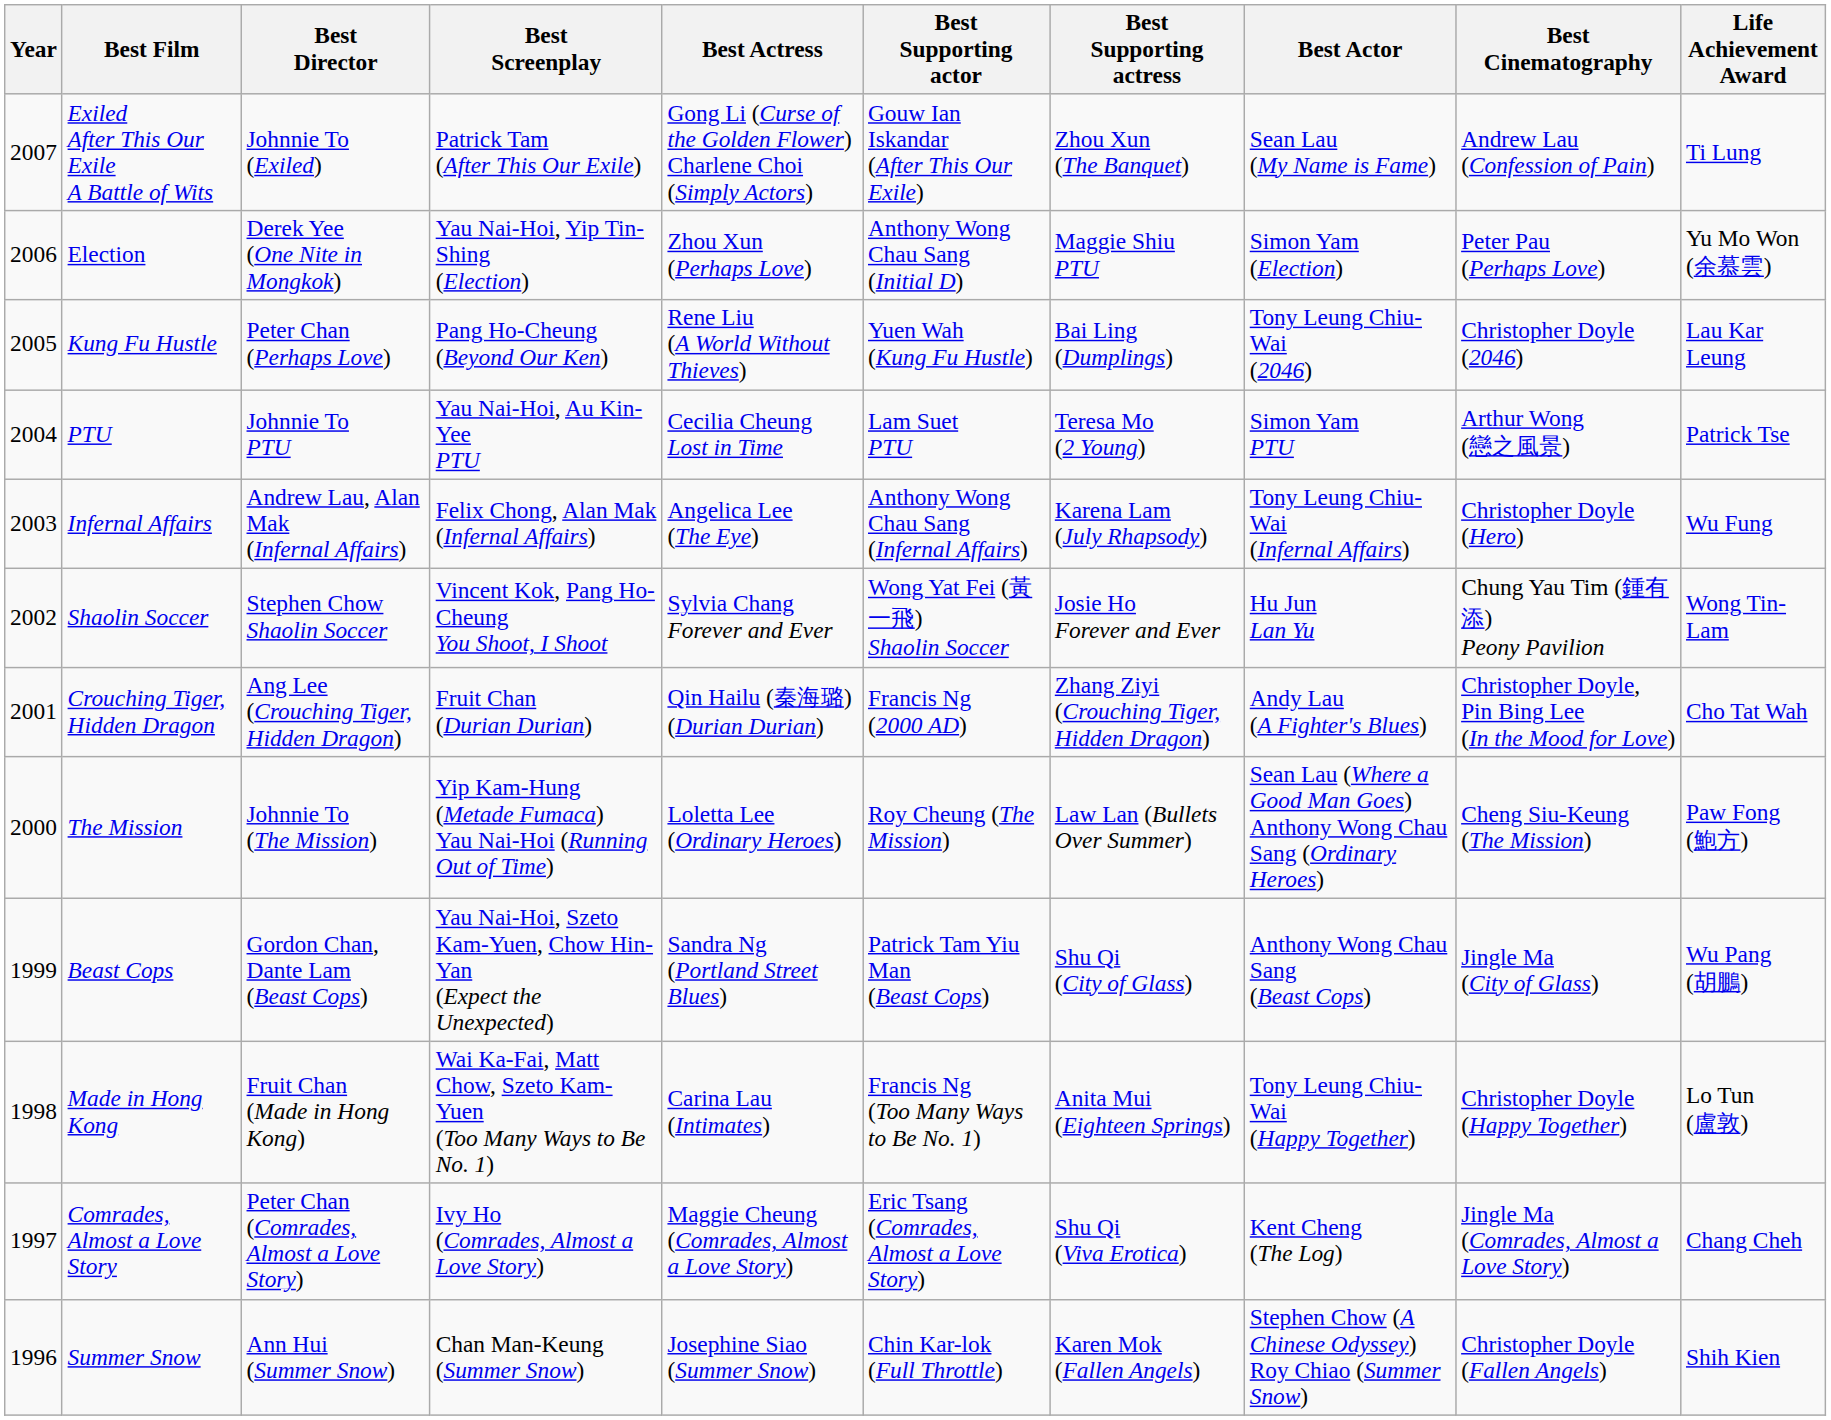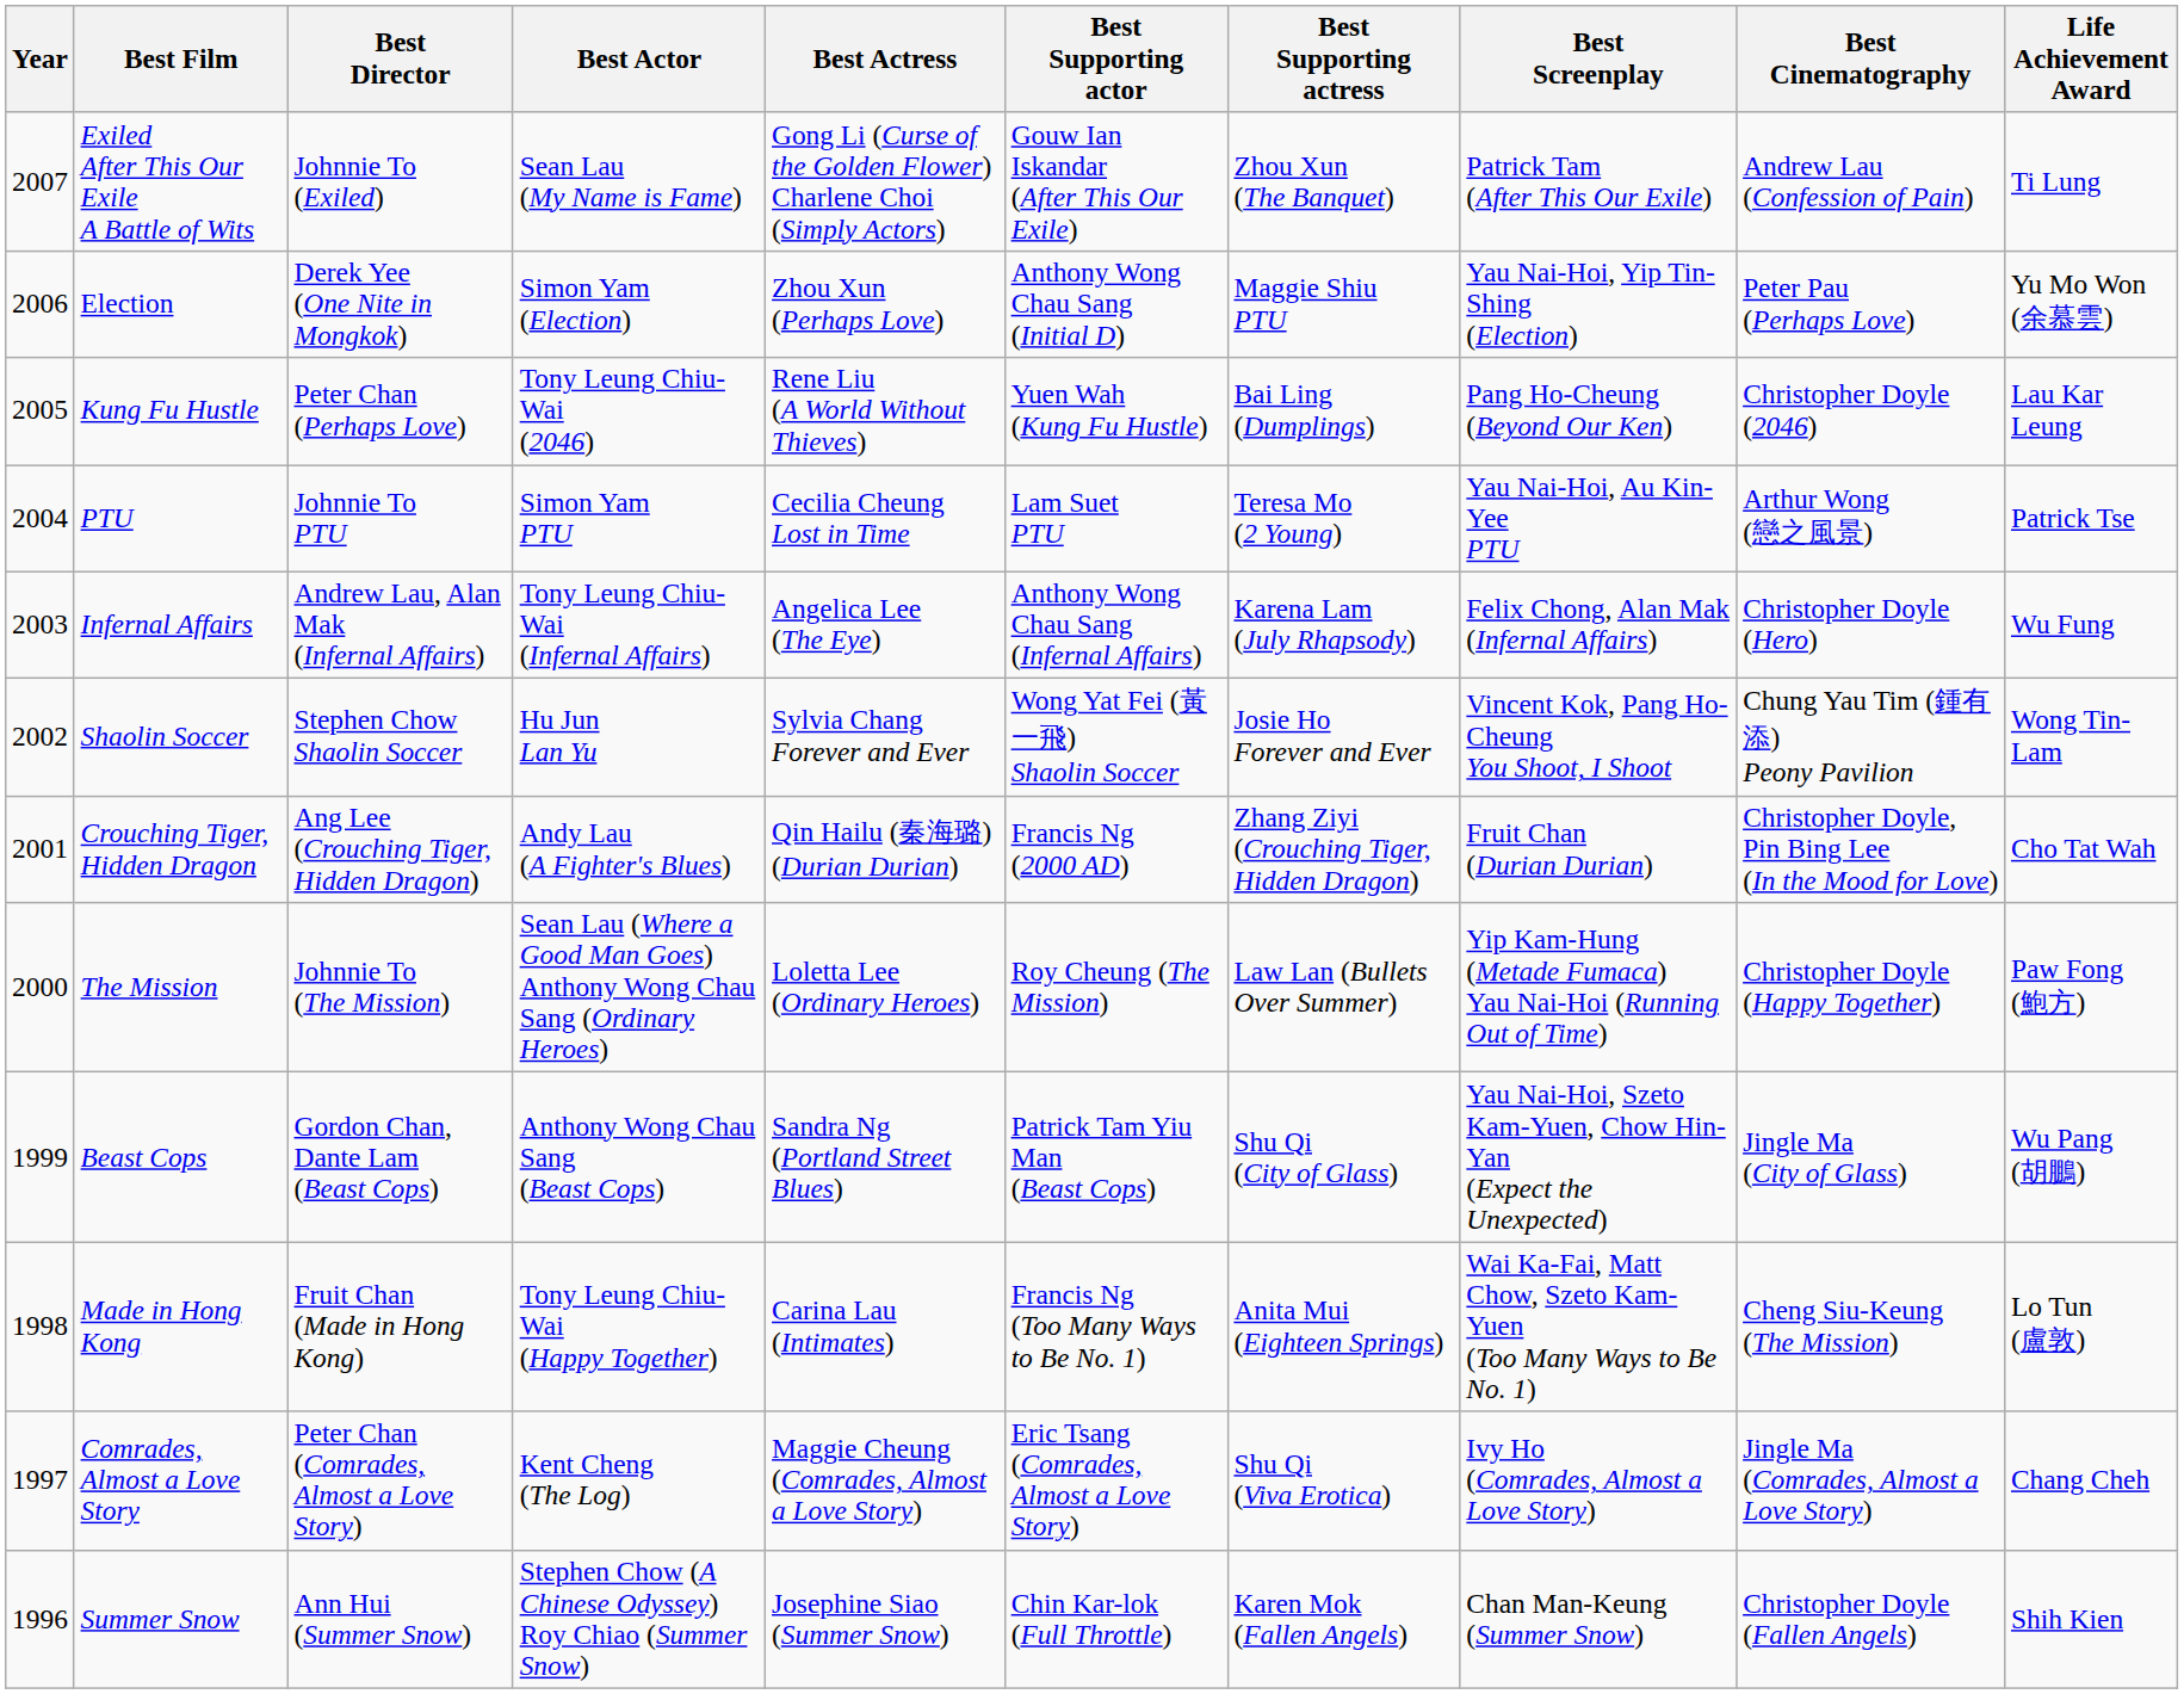 <table class="wikitable">
 <tr>
 <th>Year</th>
 <th>Best Film</th>
 <th>Best<br>Director</th>
-<th>Best<br>Screenplay</th>
+<th>Best Actor</th>
 <th>Best Actress</th>
 <th>Best<br>Supporting<br>actor</th>
 <th>Best<br>Supporting<br>actress</th>
-<th>Best Actor</th>
+<th>Best<br>Screenplay</th>
 <th>Best<br>Cinematography</th>
 <th>Life<br>Achievement<br>Award</th>
 </tr>
 <tr>
 <td>2007</td>
 <td><em><a href='#'>Exiled</a></em><br><em><a href='#'>After This Our Exile</a></em><br><em><a href='#'>A Battle of Wits</a></em></td>
 <td><a href='#'>Johnnie To</a><br>(<em><a href='#'>Exiled</a></em>)</td>
-<td><a href='#'>Patrick Tam</a><br>(<em><a href='#'>After This Our Exile</a></em>)</td>
+<td><a href='#'>Sean Lau</a><br>(<em><a href='#'>My Name is Fame</a></em>)</td>
 <td><a href='#'>Gong Li</a> (<em><a href='#'>Curse of the Golden Flower</a></em>)<br><a href='#'>Charlene Choi</a> (<em><a href='#'>Simply Actors</a></em>)</td>
 <td><a href='#'>Gouw Ian Iskandar</a><br>(<em><a href='#'>After This Our Exile</a></em>)</td>
 <td><a href='#'>Zhou Xun</a><br>(<em><a href='#'>The Banquet</a></em>)</td>
-<td><a href='#'>Sean Lau</a><br>(<em><a href='#'>My Name is Fame</a></em>)</td>
+<td><a href='#'>Patrick Tam</a><br>(<em><a href='#'>After This Our Exile</a></em>)</td>
 <td><a href='#'>Andrew Lau</a><br>(<em><a href='#'>Confession of Pain</a></em>)</td>
 <td><a href='#'>Ti Lung</a></td>
 </tr>
 <tr>
 <td>2006</td>
 <td><a href='#'>Election</a></td>
 <td><a href='#'>Derek Yee</a><br>(<em><a href='#'>One Nite in Mongkok</a></em>)</td>
-<td><a href='#'>Yau Nai-Hoi</a>, <a href='#'>Yip Tin-Shing</a><br>(<em><a href='#'>Election</a></em>)</td>
+<td><a href='#'>Simon Yam</a><br>(<em><a href='#'>Election</a></em>)</td>
 <td><a href='#'>Zhou Xun</a><br>(<em><a href='#'>Perhaps Love</a></em>)</td>
 <td><a href='#'>Anthony Wong Chau Sang</a><br>(<em><a href='#'>Initial D</a></em>)</td>
 <td><a href='#'>Maggie Shiu</a><br><em><a href='#'>PTU</a></em></td>
-<td><a href='#'>Simon Yam</a><br>(<em><a href='#'>Election</a></em>)</td>
+<td><a href='#'>Yau Nai-Hoi</a>, <a href='#'>Yip Tin-Shing</a><br>(<em><a href='#'>Election</a></em>)</td>
 <td><a href='#'>Peter Pau</a><br>(<em><a href='#'>Perhaps Love</a></em>)</td>
 <td>Yu Mo Won<br>(<a href='#'>余慕雲</a>)</td>
 </tr>
 <tr>
 <td>2005</td>
 <td><em><a href='#'>Kung Fu Hustle</a></em></td>
 <td><a href='#'>Peter Chan</a><br>(<em><a href='#'>Perhaps Love</a></em>)</td>
-<td><a href='#'>Pang Ho-Cheung</a><br>(<em><a href='#'>Beyond Our Ken</a></em>)</td>
+<td><a href='#'>Tony Leung Chiu-Wai</a><br>(<em><a href='#'>2046</a></em>)</td>
 <td><a href='#'>Rene Liu</a><br>(<em><a href='#'>A World Without Thieves</a></em>)</td>
 <td><a href='#'>Yuen Wah</a><br>(<em><a href='#'>Kung Fu Hustle</a></em>)</td>
 <td><a href='#'>Bai Ling</a><br>(<em><a href='#'>Dumplings</a></em>)</td>
-<td><a href='#'>Tony Leung Chiu-Wai</a><br>(<em><a href='#'>2046</a></em>)</td>
+<td><a href='#'>Pang Ho-Cheung</a><br>(<em><a href='#'>Beyond Our Ken</a></em>)</td>
 <td><a href='#'>Christopher Doyle</a><br>(<em><a href='#'>2046</a></em>)</td>
 <td><a href='#'>Lau Kar Leung</a></td>
 </tr>
 <tr>
 <td>2004</td>
 <td><em><a href='#'>PTU</a></em></td>
 <td><a href='#'>Johnnie To</a><br><em><a href='#'>PTU</a></em></td>
-<td><a href='#'>Yau Nai-Hoi</a>, <a href='#'>Au Kin-Yee</a><br><em><a href='#'>PTU</a></em></td>
+<td><a href='#'>Simon Yam</a><br><em><a href='#'>PTU</a></em></td>
 <td><a href='#'>Cecilia Cheung</a><br><em><a href='#'>Lost in Time</a></em></td>
 <td><a href='#'>Lam Suet</a><br><em><a href='#'>PTU</a></em></td>
 <td><a href='#'>Teresa Mo</a><br>(<em><a href='#'>2 Young</a></em>)</td>
-<td><a href='#'>Simon Yam</a><br><em><a href='#'>PTU</a></em></td>
+<td><a href='#'>Yau Nai-Hoi</a>, <a href='#'>Au Kin-Yee</a><br><em><a href='#'>PTU</a></em></td>
 <td><a href='#'>Arthur Wong</a><br>(<a href='#'>戀之風景</a>)</td>
 <td><a href='#'>Patrick Tse</a></td>
 </tr>
 <tr>
 <td>2003</td>
 <td><em><a href='#'>Infernal Affairs</a></em></td>
 <td><a href='#'>Andrew Lau</a>, <a href='#'>Alan Mak</a><br>(<em><a href='#'>Infernal Affairs</a></em>)</td>
-<td><a href='#'>Felix Chong</a>, <a href='#'>Alan Mak</a><br>(<em><a href='#'>Infernal Affairs</a></em>)</td>
+<td><a href='#'>Tony Leung Chiu-Wai</a><br>(<em><a href='#'>Infernal Affairs</a></em>)</td>
 <td><a href='#'>Angelica Lee</a><br>(<em><a href='#'>The Eye</a></em>)</td>
 <td><a href='#'>Anthony Wong Chau Sang</a><br>(<em><a href='#'>Infernal Affairs</a></em>)</td>
 <td><a href='#'>Karena Lam</a><br>(<em><a href='#'>July Rhapsody</a></em>)</td>
-<td><a href='#'>Tony Leung Chiu-Wai</a><br>(<em><a href='#'>Infernal Affairs</a></em>)</td>
+<td><a href='#'>Felix Chong</a>, <a href='#'>Alan Mak</a><br>(<em><a href='#'>Infernal Affairs</a></em>)</td>
 <td><a href='#'>Christopher Doyle</a><br>(<em><a href='#'>Hero</a></em>)</td>
 <td><a href='#'>Wu Fung</a></td>
 </tr>
 <tr>
 <td>2002</td>
 <td><em><a href='#'>Shaolin Soccer</a></em></td>
 <td><a href='#'>Stephen Chow</a><br><em><a href='#'>Shaolin Soccer</a></em></td>
-<td><a href='#'>Vincent Kok</a>, <a href='#'>Pang Ho-Cheung</a><br><em><a href='#'>You Shoot, I Shoot</a></em></td>
+<td><a href='#'>Hu Jun</a><br><em><a href='#'>Lan Yu</a></em></td>
 <td><a href='#'>Sylvia Chang</a><br><em>Forever and Ever</em></td>
 <td><a href='#'>Wong Yat Fei</a> (<a href='#'>黃一飛</a>)<br><em><a href='#'>Shaolin Soccer</a></em></td>
 <td><a href='#'>Josie Ho</a><br><em>Forever and Ever</em></td>
-<td><a href='#'>Hu Jun</a><br><em><a href='#'>Lan Yu</a></em></td>
+<td><a href='#'>Vincent Kok</a>, <a href='#'>Pang Ho-Cheung</a><br><em><a href='#'>You Shoot, I Shoot</a></em></td>
 <td>Chung Yau Tim (<a href='#'>鍾有添</a>)<br><em>Peony Pavilion</em></td>
 <td><a href='#'>Wong Tin-Lam</a></td>
 </tr>
 <tr>
 <td>2001</td>
 <td><em><a href='#'>Crouching Tiger, Hidden Dragon</a></em></td>
 <td><a href='#'>Ang Lee</a><br>(<em><a href='#'>Crouching Tiger, Hidden Dragon</a></em>)</td>
-<td><a href='#'>Fruit Chan</a><br>(<em><a href='#'>Durian Durian</a></em>)</td>
+<td><a href='#'>Andy Lau</a><br>(<em><a href='#'>A Fighter's Blues</a></em>)</td>
 <td><a href='#'>Qin Hailu</a> (<a href='#'>秦海璐</a>)<br>(<em><a href='#'>Durian Durian</a></em>)</td>
 <td><a href='#'>Francis Ng</a><br>(<em><a href='#'>2000 AD</a></em>)</td>
 <td><a href='#'>Zhang Ziyi</a><br>(<em><a href='#'>Crouching Tiger, Hidden Dragon</a></em>)</td>
-<td><a href='#'>Andy Lau</a><br>(<em><a href='#'>A Fighter's Blues</a></em>)</td>
+<td><a href='#'>Fruit Chan</a><br>(<em><a href='#'>Durian Durian</a></em>)</td>
 <td><a href='#'>Christopher Doyle</a>, <a href='#'>Pin Bing Lee</a><br>(<em><a href='#'>In the Mood for Love</a></em>)</td>
 <td><a href='#'>Cho Tat Wah</a></td>
 </tr>
 <tr>
 <td>2000</td>
 <td><em><a href='#'>The Mission</a></em></td>
 <td><a href='#'>Johnnie To</a><br>(<em><a href='#'>The Mission</a></em>)</td>
-<td><a href='#'>Yip Kam-Hung</a> (<em><a href='#'>Metade Fumaca</a></em>)<br><a href='#'>Yau Nai-Hoi</a> (<em><a href='#'>Running Out of Time</a></em>)</td>
+<td><a href='#'>Sean Lau</a> (<em><a href='#'>Where a Good Man Goes</a></em>)<br><a href='#'>Anthony Wong Chau Sang</a> (<em><a href='#'>Ordinary Heroes</a></em>)</td>
 <td><a href='#'>Loletta Lee</a> (<em><a href='#'>Ordinary Heroes</a></em>)</td>
 <td><a href='#'>Roy Cheung</a> (<em><a href='#'>The Mission</a></em>)</td>
 <td><a href='#'>Law Lan</a> (<em>Bullets Over Summer</em>)</td>
-<td><a href='#'>Sean Lau</a> (<em><a href='#'>Where a Good Man Goes</a></em>)<br><a href='#'>Anthony Wong Chau Sang</a> (<em><a href='#'>Ordinary Heroes</a></em>)</td>
-<td><a href='#'>Cheng Siu-Keung</a><br>(<em><a href='#'>The Mission</a></em>)</td>
+<td><a href='#'>Yip Kam-Hung</a> (<em><a href='#'>Metade Fumaca</a></em>)<br><a href='#'>Yau Nai-Hoi</a> (<em><a href='#'>Running Out of Time</a></em>)</td>
+<td><a href='#'>Christopher Doyle</a><br>(<em><a href='#'>Happy Together</a></em>)</td>
 <td><a href='#'>Paw Fong</a><br>(<a href='#'>鮑方</a>)</td>
 </tr>
 <tr>
 <td>1999</td>
 <td><em><a href='#'>Beast Cops</a></em></td>
 <td><a href='#'>Gordon Chan</a>, <a href='#'>Dante Lam</a><br>(<em><a href='#'>Beast Cops</a></em>)</td>
-<td><a href='#'>Yau Nai-Hoi</a>, <a href='#'>Szeto Kam-Yuen</a>, <a href='#'>Chow Hin-Yan</a><br>(<em>Expect the Unexpected</em>)</td>
+<td><a href='#'>Anthony Wong Chau Sang</a><br>(<em><a href='#'>Beast Cops</a></em>)</td>
 <td><a href='#'>Sandra Ng</a><br>(<em><a href='#'>Portland Street Blues</a></em>)</td>
 <td><a href='#'>Patrick Tam Yiu Man</a><br>(<em><a href='#'>Beast Cops</a></em>)</td>
 <td><a href='#'>Shu Qi</a><br>(<em><a href='#'>City of Glass</a></em>)</td>
-<td><a href='#'>Anthony Wong Chau Sang</a><br>(<em><a href='#'>Beast Cops</a></em>)</td>
+<td><a href='#'>Yau Nai-Hoi</a>, <a href='#'>Szeto Kam-Yuen</a>, <a href='#'>Chow Hin-Yan</a><br>(<em>Expect the Unexpected</em>)</td>
 <td><a href='#'>Jingle Ma</a><br>(<em><a href='#'>City of Glass</a></em>)</td>
 <td><a href='#'>Wu Pang</a><br>(<a href='#'>胡鵬</a>)</td>
 </tr>
 <tr>
 <td>1998</td>
 <td><em><a href='#'>Made in Hong Kong</a></em></td>
 <td><a href='#'>Fruit Chan</a><br>(<em>Made in Hong Kong</em>)</td>
-<td><a href='#'>Wai Ka-Fai</a>, <a href='#'>Matt Chow</a>, <a href='#'>Szeto Kam-Yuen</a><br>(<em>Too Many Ways to Be No. 1</em>)</td>
+<td><a href='#'>Tony Leung Chiu-Wai</a><br>(<em><a href='#'>Happy Together</a></em>)</td>
 <td><a href='#'>Carina Lau</a><br>(<em><a href='#'>Intimates</a></em>)</td>
 <td><a href='#'>Francis Ng</a><br>(<em>Too Many Ways to Be No. 1</em>)</td>
 <td><a href='#'>Anita Mui</a><br>(<em><a href='#'>Eighteen Springs</a></em>)</td>
-<td><a href='#'>Tony Leung Chiu-Wai</a><br>(<em><a href='#'>Happy Together</a></em>)</td>
-<td><a href='#'>Christopher Doyle</a><br>(<em><a href='#'>Happy Together</a></em>)</td>
+<td><a href='#'>Wai Ka-Fai</a>, <a href='#'>Matt Chow</a>, <a href='#'>Szeto Kam-Yuen</a><br>(<em>Too Many Ways to Be No. 1</em>)</td>
+<td><a href='#'>Cheng Siu-Keung</a><br>(<em><a href='#'>The Mission</a></em>)</td>
 <td>Lo Tun<br>(<a href='#'>盧敦</a>)</td>
 </tr>
 <tr>
 <td>1997</td>
 <td><em><a href='#'>Comrades, Almost a Love Story</a></em></td>
 <td><a href='#'>Peter Chan</a><br>(<em><a href='#'>Comrades, Almost a Love Story</a></em>)</td>
-<td><a href='#'>Ivy Ho</a><br>(<em><a href='#'>Comrades, Almost a Love Story</a></em>)</td>
+<td><a href='#'>Kent Cheng</a><br>(<em>The Log</em>)</td>
 <td><a href='#'>Maggie Cheung</a><br>(<em><a href='#'>Comrades, Almost a Love Story</a></em>)</td>
 <td><a href='#'>Eric Tsang</a><br>(<em><a href='#'>Comrades, Almost a Love Story</a></em>)</td>
 <td><a href='#'>Shu Qi</a><br>(<em><a href='#'>Viva Erotica</a></em>)</td>
-<td><a href='#'>Kent Cheng</a><br>(<em>The Log</em>)</td>
+<td><a href='#'>Ivy Ho</a><br>(<em><a href='#'>Comrades, Almost a Love Story</a></em>)</td>
 <td><a href='#'>Jingle Ma</a><br>(<em><a href='#'>Comrades, Almost a Love Story</a></em>)</td>
 <td><a href='#'>Chang Cheh</a></td>
 </tr>
 <tr>
 <td>1996</td>
 <td><em><a href='#'>Summer Snow</a></em></td>
 <td><a href='#'>Ann Hui</a><br>(<em><a href='#'>Summer Snow</a></em>)</td>
-<td>Chan Man-Keung<br>(<em><a href='#'>Summer Snow</a></em>)</td>
+<td><a href='#'>Stephen Chow</a> (<em><a href='#'>A Chinese Odyssey</a></em>)<br><a href='#'>Roy Chiao</a> (<em><a href='#'>Summer Snow</a></em>)</td>
 <td><a href='#'>Josephine Siao</a><br>(<em><a href='#'>Summer Snow</a></em>)</td>
 <td><a href='#'>Chin Kar-lok</a><br>(<em><a href='#'>Full Throttle</a></em>)</td>
 <td><a href='#'>Karen Mok</a><br>(<em><a href='#'>Fallen Angels</a></em>)</td>
-<td><a href='#'>Stephen Chow</a> (<em><a href='#'>A Chinese Odyssey</a></em>)<br><a href='#'>Roy Chiao</a> (<em><a href='#'>Summer Snow</a></em>)</td>
+<td>Chan Man-Keung<br>(<em><a href='#'>Summer Snow</a></em>)</td>
 <td><a href='#'>Christopher Doyle</a><br>(<em><a href='#'>Fallen Angels</a></em>)</td>
 <td><a href='#'>Shih Kien</a></td>
 </tr>
 </table>
